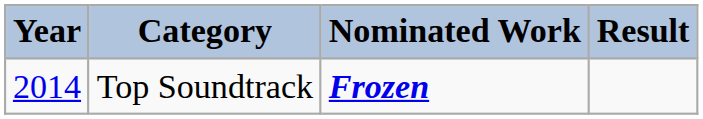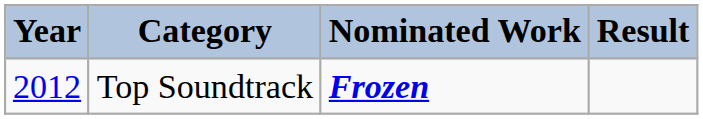 <table class="wikitable">
 <tr align="center">
 <th style="background:#B0C4DE">Year</th>
 <th style="background:#B0C4DE">Category</th>
 <th style="background:#B0C4DE">Nominated Work</th>
 <th style="background:#B0C4DE">Result</th>
 </tr>
 <tr>
-<td><a href='#'>2014</a></td>
+<td><a href='#'>2012</a></td>
 <td>Top Soundtrack</td>
 <td><strong><em><a href='#'>Frozen</a></em></strong></td>
 <td></td>
 </tr>
 </table>
